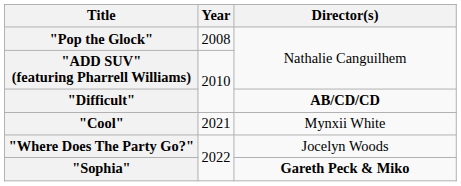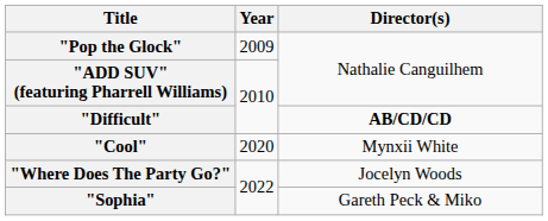 <table class="wikitable plainrowheaders" style="text-align:center;">
 <tr>
 <th scope="col" style="width:13em;">Title</th>
 <th scope="col" style="width:1em;">Year</th>
 <th scope="col" style="width:15em;">Director(s)</th>
 </tr>
 <tr>
 <th scope="row">"Pop the Glock"</th>
-<td>2008</td>
+<td>2009</td>
 <td rowspan="2">Nathalie Canguilhem</td>
 </tr>
 <tr>
 <th scope="row">"ADD SUV"<br><span>(featuring Pharrell Williams)</span></th>
 <td rowspan="2">2010</td>
 </tr>
 <tr>
 <th scope="row">"Difficult"</th>
 <td><strong>AB/CD/CD</strong></td>
 </tr>
 <tr>
 <th scope="row">"Cool"</th>
-<td>2021</td>
+<td>2020</td>
 <td>Mynxii White</td>
 </tr>
 <tr>
 <th scope="row">"Where Does The Party Go?"</th>
 <td rowspan="2">2022</td>
 <td>Jocelyn Woods</td>
 </tr>
 <tr>
 <th scope="row">"Sophia"</th>
-<td><strong>Gareth Peck & Miko</strong></td>
+<td>Gareth Peck & Miko</td>
 </tr>
 </table>
